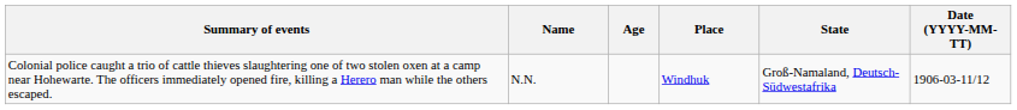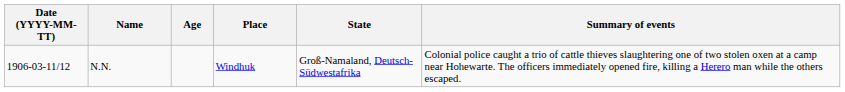 <table class="wikitable sortable static-row-numbers static-row-header-text">
 <tr>
-<th style="width:50%;">Summary of events</th>
+<th style="width:10%;">Date<br>(YYYY-MM-TT)</th>
 <th style="width:10%;">Name</th>
 <th style="width:5%;">Age</th>
 <th style="width:10%;">Place</th>
 <th style="width:15%;">State</th>
-<th style="width:10%;">Date<br>(YYYY-MM-TT)</th>
+<th style="width:50%;">Summary of events</th>
 </tr>
 <tr>
-<td>Colonial police caught a trio of cattle thieves slaughtering one of two stolen oxen at a camp near Hohewarte. The officers immediately opened fire, killing a <a href='#'>Herero</a> man while the others escaped.</td>
+<td>1906-03-11/12</td>
 <td>N.N.</td>
 <td></td>
 <td><a href='#'>Windhuk</a></td>
 <td>Groß-Namaland, <a href='#'>Deutsch-Südwestafrika</a></td>
-<td>1906-03-11/12</td>
+<td>Colonial police caught a trio of cattle thieves slaughtering one of two stolen oxen at a camp near Hohewarte. The officers immediately opened fire, killing a <a href='#'>Herero</a> man while the others escaped.</td>
 </tr>
 </table>
